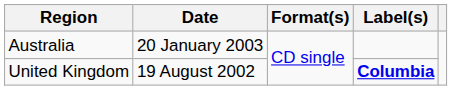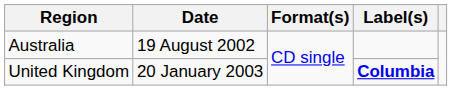 <table class="wikitable">
 <tr>
 <th>Region</th>
 <th>Date</th>
 <th>Format(s)</th>
 <th>Label(s)</th>
 <th></th>
 </tr>
 <tr>
 <td>Australia</td>
-<td>20 January 2003</td>
+<td>19 August 2002</td>
 <td rowspan="2"><a href='#'>CD single</a></td>
 <td></td>
 <td rowspan="2"></td>
 </tr>
 <tr>
 <td>United Kingdom</td>
-<td>19 August 2002</td>
+<td>20 January 2003</td>
 <td><strong><a href='#'>Columbia</a></strong></td>
 </tr>
 </table>
